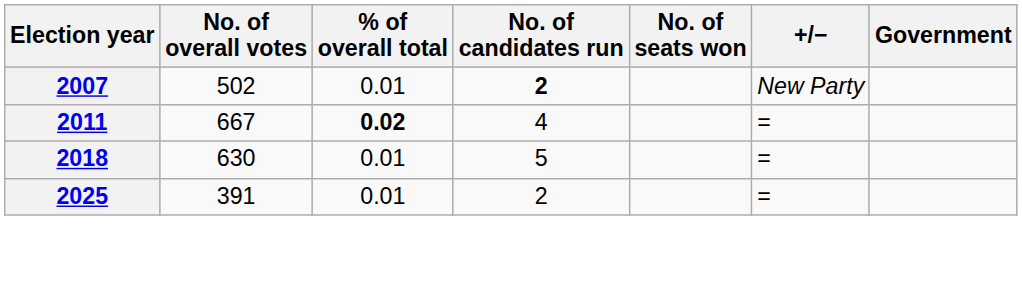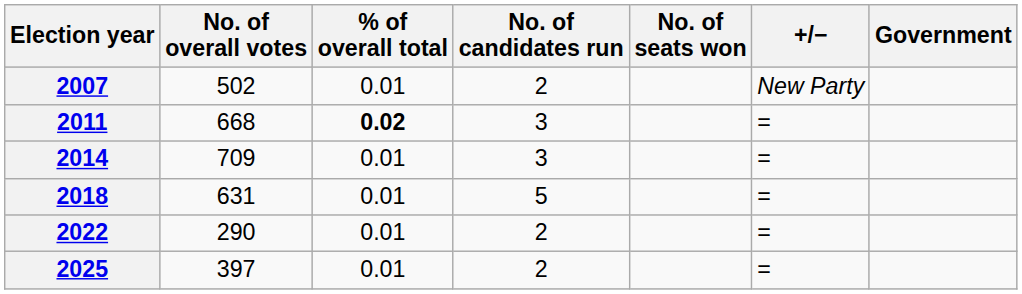 <table class="wikitable plainrowheaders">
 <tr>
 <th scope="col">Election year</th>
 <th scope="col">No. of<br>overall votes</th>
 <th scope="col">% of<br>overall total</th>
 <th scope="col">No. of<br>candidates run</th>
 <th scope="col">No. of<br>seats won</th>
 <th scope="col">+/−</th>
 <th scope="col">Government</th>
 </tr>
 <tr>
 <th scope="row"><a href='#'>2007</a></th>
 <td align="center">502</td>
 <td align="center">0.01</td>
-<td align="center"><strong>2</strong></td>
+<td align="center">2</td>
 <td><small> </small></td>
 <td><em>New Party</em></td>
 <td></td>
 </tr>
 <tr>
 <th scope="row"><a href='#'>2011</a></th>
-<td align="center">667</td>
+<td align="center">668</td>
 <td align="center"><strong>0.02</strong></td>
-<td align="center">4</td>
+<td align="center">3</td>
+<td><small> </small></td>
+<td>=</td>
+<td></td>
+</tr>
+<tr>
+<th scope="row"><a href='#'>2014</a></th>
+<td align="center">709</td>
+<td align="center">0.01</td>
+<td align="center">3</td>
 <td><small> </small></td>
 <td>=</td>
 <td></td>
 </tr>
 <tr>
 <th scope="row"><a href='#'>2018</a></th>
-<td align="center">630</td>
+<td align="center">631</td>
 <td align="center">0.01</td>
 <td align="center">5</td>
 <td><small> </small></td>
 <td>=</td>
 <td></td>
 </tr>
 <tr>
+<th scope="row"><a href='#'>2022</a></th>
+<td align="center">290</td>
+<td align="center">0.01</td>
+<td align="center">2</td>
+<td><small> </small></td>
+<td>=</td>
+<td></td>
+</tr>
+<tr>
 <th scope="row"><a href='#'>2025</a></th>
-<td align="center">391</td>
+<td align="center">397</td>
 <td align="center">0.01</td>
 <td align="center">2</td>
 <td><small> </small></td>
 <td>=</td>
 <td></td>
 </tr>
 </table>
